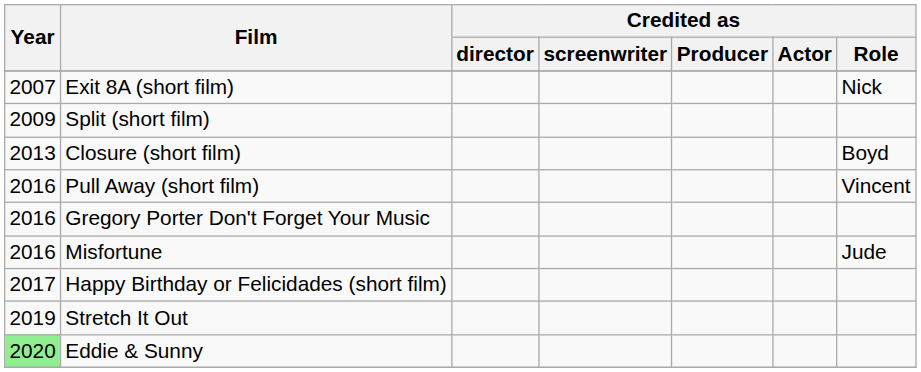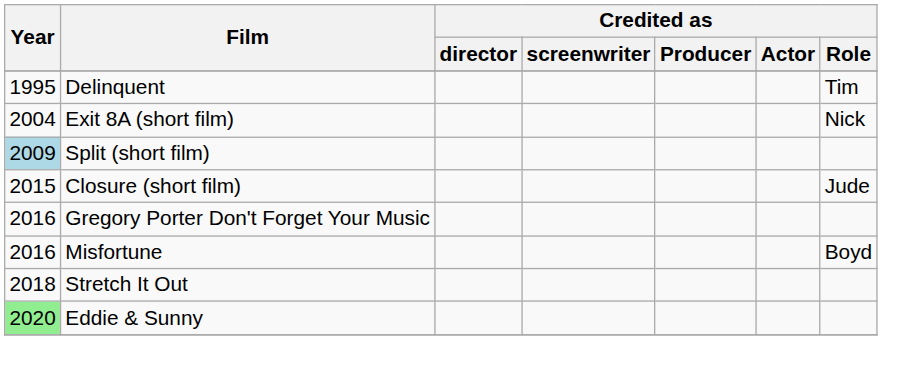 <table class="wikitable sortable" style="white-space:nowrap">
 <tr>
 <th rowspan="2" width="33">Year</th>
 <th rowspan="2" width="200">Film</th>
 <th colspan="5">Credited as</th>
 </tr>
 <tr>
 <th width=5>director</th>
 <th width=5>screenwriter</th>
 <th width=5>Producer</th>
 <th width=5>Actor</th>
 <th>Role</th>
 </tr>
 <tr align="center">
 </tr>
 <tr align="center">
-<td>2007</td>
+<td>1995</td>
+<td align="left">Delinquent</td>
+<td></td>
+<td></td>
+<td></td>
+<td></td>
+<td align="left">Tim</td>
+</tr>
+<tr align="center">
+<td>2004</td>
 <td align="left">Exit 8A (short film)</td>
 <td></td>
 <td></td>
 <td></td>
 <td></td>
 <td align="left">Nick</td>
 </tr>
 <tr align="center">
-<td>2009</td>
+<td style="background: lightblue;">2009</td>
 <td align="left">Split (short film)</td>
 <td></td>
 <td></td>
 <td></td>
 <td></td>
 <td align=left></td>
 </tr>
 <tr align="center">
-<td>2013</td>
+<td>2015</td>
 <td align="left">Closure (short film)</td>
 <td></td>
 <td></td>
 <td></td>
 <td></td>
-<td align="left">Boyd</td>
-</tr>
-<tr align="center">
-<td>2016</td>
-<td align="left">Pull Away (short film)</td>
-<td></td>
-<td></td>
-<td></td>
-<td></td>
-<td align="left">Vincent</td>
+<td align="left">Jude</td>
 </tr>
 <tr align="center">
 <td>2016</td>
 <td align="left">Gregory Porter Don't Forget Your Music</td>
 <td></td>
 <td></td>
 <td></td>
 <td></td>
 <td align="left"></td>
 </tr>
 <tr align="center">
 <td>2016</td>
 <td align="left">Misfortune</td>
 <td></td>
 <td></td>
 <td></td>
 <td></td>
-<td align="left">Jude</td>
+<td align="left">Boyd</td>
 </tr>
 <tr align="center">
-<td>2017</td>
-<td align="left">Happy Birthday or Felicidades (short film)</td>
-<td></td>
-<td></td>
-<td></td>
-<td></td>
-<td align="left"></td>
-</tr>
-<tr align="center">
-<td>2019</td>
+<td>2018</td>
 <td align="left">Stretch It Out</td>
 <td></td>
 <td></td>
 <td></td>
 <td></td>
 <td align="left"></td>
 </tr>
 <tr align="center">
 <td style="background: lightgreen;">2020</td>
 <td align="left">Eddie & Sunny</td>
 <td></td>
 <td></td>
 <td></td>
 <td></td>
 <td align=left></td>
 </tr>
 <tr align="center">
 </tr>
 </table>
